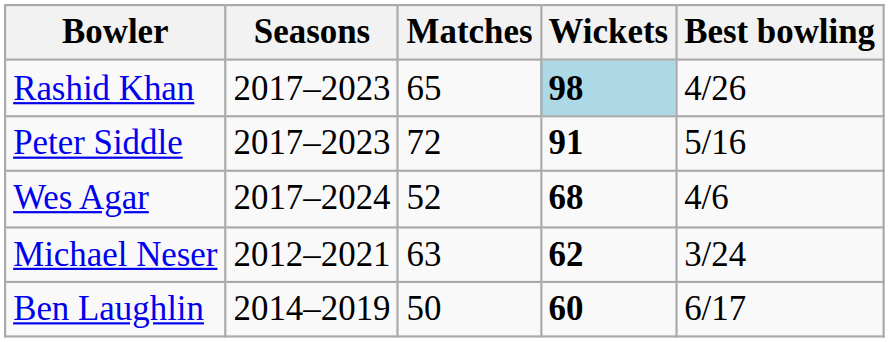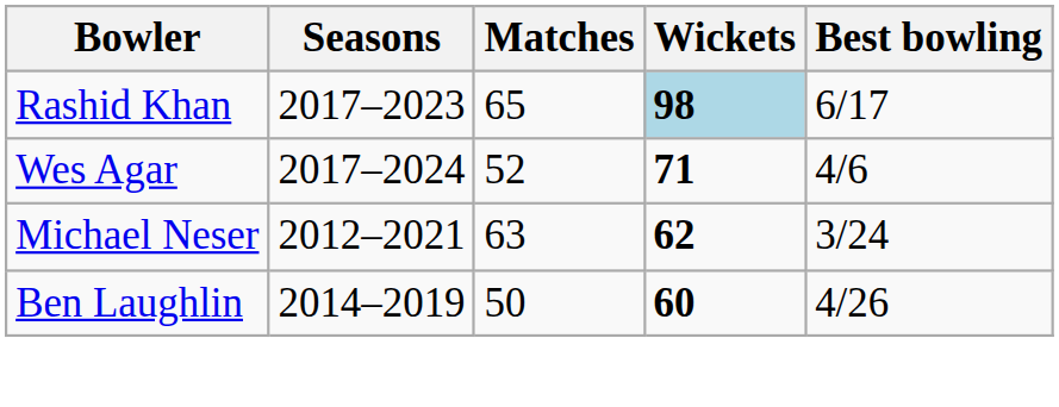 <table class="wikitable">
 <tr>
 <th>Bowler</th>
 <th>Seasons</th>
 <th>Matches</th>
 <th>Wickets</th>
 <th>Best bowling</th>
 </tr>
 <tr>
 <td><a href='#'>Rashid Khan</a></td>
 <td>2017–2023</td>
 <td>65</td>
 <td style="background: lightblue;"><strong>98</strong></td>
-<td>4/26</td>
-</tr>
-<tr>
-<td><a href='#'>Peter Siddle</a></td>
-<td>2017–2023</td>
-<td>72</td>
-<td><strong>91</strong></td>
-<td>5/16</td>
+<td>6/17</td>
 </tr>
 <tr>
 <td><a href='#'>Wes Agar</a></td>
 <td>2017–2024</td>
 <td>52</td>
-<td><strong>68</strong></td>
+<td><strong>71</strong></td>
 <td>4/6</td>
 </tr>
 <tr>
 <td><a href='#'>Michael Neser</a></td>
 <td>2012–2021</td>
 <td>63</td>
 <td><strong>62</strong></td>
 <td>3/24</td>
 </tr>
 <tr>
 <td><a href='#'>Ben Laughlin</a></td>
 <td>2014–2019</td>
 <td>50</td>
 <td><strong>60</strong></td>
-<td>6/17</td>
+<td>4/26</td>
 </tr>
 </table>
